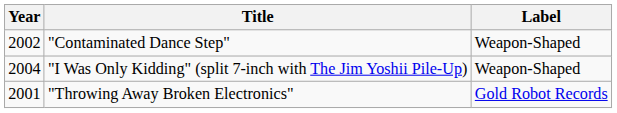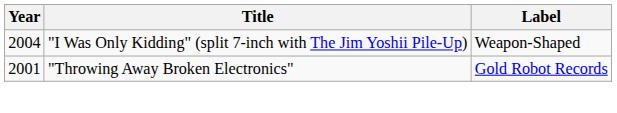 <table class="wikitable">
 <tr>
 <th>Year</th>
 <th>Title</th>
 <th>Label</th>
-</tr>
-<tr>
-<td>2002</td>
-<td>"Contaminated Dance Step"</td>
-<td>Weapon-Shaped</td>
 </tr>
 <tr>
 <td>2004</td>
 <td>"I Was Only Kidding" (split 7-inch with <a href='#'>The Jim Yoshii Pile-Up</a>)</td>
 <td>Weapon-Shaped</td>
 </tr>
 <tr>
 <td>2001</td>
 <td>"Throwing Away Broken Electronics"</td>
 <td><a href='#'>Gold Robot Records</a></td>
 </tr>
 </table>
